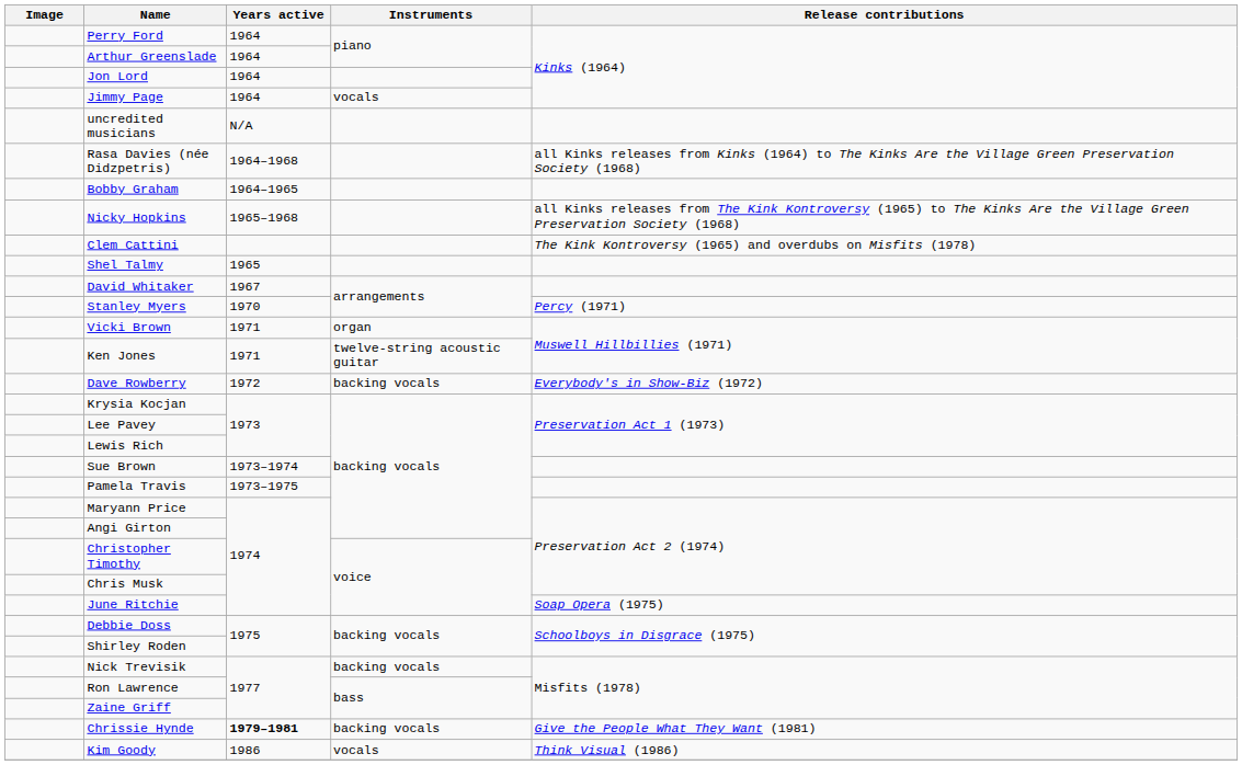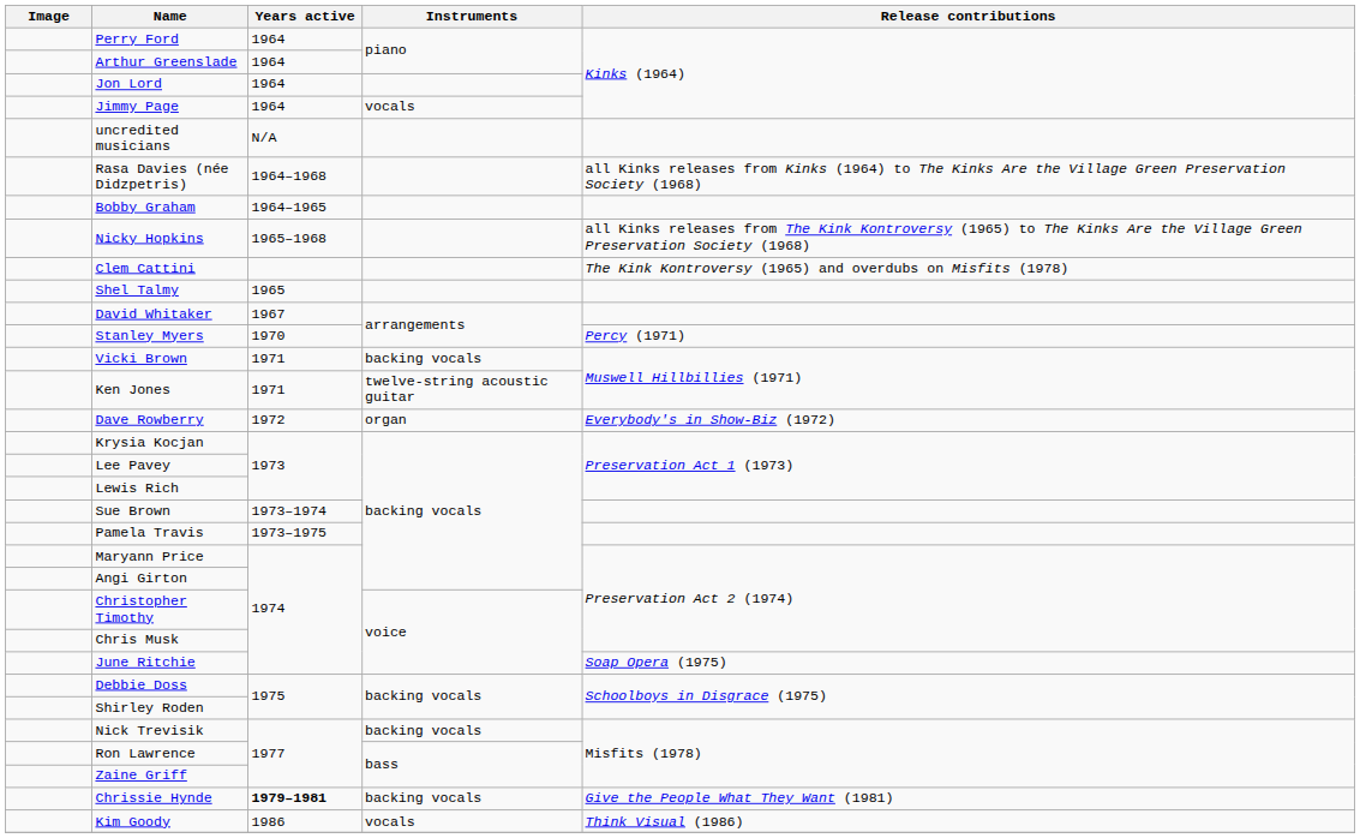 <table class="wikitable" border="1" width=100%>
 <tr>
 <th width="75">Image</th>
 <th width="140">Name</th>
 <th width="100">Years active</th>
 <th width="200">Instruments</th>
 <th>Release contributions</th>
 </tr>
 <tr>
 <td></td>
 <td><a href='#'>Perry Ford</a></td>
 <td>1964 </td>
 <td rowspan="2">piano</td>
 <td rowspan="4"><em><a href='#'>Kinks</a></em> (1964)</td>
 </tr>
 <tr>
 <td></td>
 <td><a href='#'>Arthur Greenslade</a></td>
 <td>1964 </td>
 </tr>
 <tr>
 <td></td>
 <td><a href='#'>Jon Lord</a></td>
 <td>1964 </td>
 <td></td>
 </tr>
 <tr>
 <td></td>
 <td><a href='#'>Jimmy Page</a></td>
 <td>1964</td>
 <td>vocals</td>
 </tr>
 <tr>
 <td></td>
 <td>uncredited musicians</td>
 <td>N/A</td>
 <td></td>
 <td></td>
 </tr>
 <tr>
 <td></td>
 <td>Rasa Davies (née Didzpetris)</td>
 <td>1964–1968</td>
 <td></td>
 <td>all Kinks releases from <em>Kinks</em> (1964) to <em>The Kinks Are the Village Green Preservation Society</em> (1968)</td>
 </tr>
 <tr>
 <td></td>
 <td><a href='#'>Bobby Graham</a></td>
 <td>1964–1965<br></td>
 <td></td>
 <td></td>
 </tr>
 <tr>
 <td></td>
 <td><a href='#'>Nicky Hopkins</a></td>
 <td>1965–1968<br></td>
 <td></td>
 <td>all Kinks releases from <em><a href='#'>The Kink Kontroversy</a></em> (1965) to <em>The Kinks Are the Village Green Preservation Society</em> (1968)</td>
 </tr>
 <tr>
 <td></td>
 <td><a href='#'>Clem Cattini</a></td>
 <td></td>
 <td></td>
 <td><em>The Kink Kontroversy</em> (1965) and overdubs on <em>Misfits</em> (1978)</td>
 </tr>
 <tr>
 <td></td>
 <td><a href='#'>Shel Talmy</a></td>
 <td>1965</td>
 <td></td>
 <td></td>
 </tr>
 <tr>
 <td></td>
 <td><a href='#'>David Whitaker</a></td>
 <td>1967 </td>
 <td rowspan="2">arrangements</td>
 <td></td>
 </tr>
 <tr>
 <td></td>
 <td><a href='#'>Stanley Myers</a></td>
 <td>1970 </td>
 <td><em><a href='#'>Percy</a></em> (1971)</td>
 </tr>
 <tr>
 <td></td>
 <td><a href='#'>Vicki Brown</a></td>
 <td>1971 </td>
-<td>organ</td>
+<td>backing vocals</td>
 <td rowspan="2"><em><a href='#'>Muswell Hillbillies</a></em> (1971)</td>
 </tr>
 <tr>
 <td></td>
 <td>Ken Jones</td>
 <td>1971</td>
 <td>twelve-string acoustic guitar</td>
 </tr>
 <tr>
 <td></td>
 <td><a href='#'>Dave Rowberry</a></td>
 <td>1972 </td>
-<td>backing vocals</td>
+<td>organ</td>
 <td><em><a href='#'>Everybody's in Show-Biz</a></em> (1972)</td>
 </tr>
 <tr>
 <td></td>
 <td>Krysia Kocjan</td>
 <td rowspan="3">1973</td>
 <td rowspan="7">backing vocals</td>
 <td rowspan="3"><em><a href='#'>Preservation Act 1</a></em> (1973)</td>
 </tr>
 <tr>
 <td></td>
 <td>Lee Pavey</td>
 </tr>
 <tr>
 <td></td>
 <td>Lewis Rich</td>
 </tr>
 <tr>
 <td></td>
 <td>Sue Brown</td>
 <td>1973–1974</td>
 <td></td>
 </tr>
 <tr>
 <td></td>
 <td>Pamela Travis</td>
 <td>1973–1975</td>
 <td></td>
 </tr>
 <tr>
 <td></td>
 <td>Maryann Price</td>
 <td rowspan="5">1974</td>
 <td rowspan="4"><em>Preservation Act 2</em> (1974)</td>
 </tr>
 <tr>
 <td></td>
 <td>Angi Girton</td>
 </tr>
 <tr>
 <td></td>
 <td><a href='#'>Christopher Timothy</a></td>
 <td rowspan="3">voice</td>
 </tr>
 <tr>
 <td></td>
 <td>Chris Musk</td>
 </tr>
 <tr>
 <td></td>
 <td><a href='#'>June Ritchie</a></td>
 <td><em><a href='#'>Soap Opera</a></em> (1975)</td>
 </tr>
 <tr>
 <td></td>
 <td><a href='#'>Debbie Doss</a></td>
 <td rowspan="2">1975</td>
 <td rowspan="2">backing vocals</td>
 <td rowspan="2"><em><a href='#'>Schoolboys in Disgrace</a></em> (1975)</td>
 </tr>
 <tr>
 <td></td>
 <td>Shirley Roden</td>
 </tr>
 <tr>
 <td></td>
 <td>Nick Trevisik</td>
 <td rowspan="3">1977</td>
 <td>backing vocals</td>
 <td rowspan="3">Misfits (1978)</td>
 </tr>
 <tr>
 <td></td>
 <td>Ron Lawrence</td>
 <td rowspan="2">bass</td>
 </tr>
 <tr>
 <td></td>
 <td><a href='#'>Zaine Griff</a></td>
 </tr>
 <tr>
 <td></td>
 <td><a href='#'>Chrissie Hynde</a></td>
 <td><strong>1979–1981</strong></td>
 <td>backing vocals</td>
 <td><em><a href='#'>Give the People What They Want</a></em> (1981)</td>
 </tr>
 <tr>
 <td></td>
 <td><a href='#'>Kim Goody</a></td>
 <td>1986</td>
 <td>vocals</td>
 <td><em><a href='#'>Think Visual</a></em> (1986)</td>
 </tr>
 <tr>
 </tr>
 </table>
